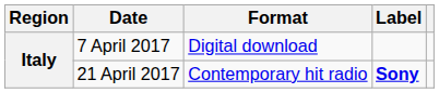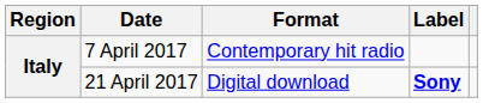 <table class="wikitable plainrowheaders">
 <tr>
 <th scope="col">Region</th>
 <th scope="col">Date</th>
 <th scope="col">Format</th>
 <th scope="col">Label</th>
 <th scope="col"></th>
 </tr>
 <tr>
 <th scope="row" rowspan="2">Italy</th>
 <td rowspan="1">7 April 2017</td>
-<td><a href='#'>Digital download</a></td>
+<td><a href='#'>Contemporary hit radio</a></td>
 <td></td>
 <td></td>
 </tr>
 <tr>
 <td>21 April 2017</td>
-<td><a href='#'>Contemporary hit radio</a></td>
+<td><a href='#'>Digital download</a></td>
 <td><strong><a href='#'>Sony</a></strong></td>
 <td></td>
 </tr>
 </table>
